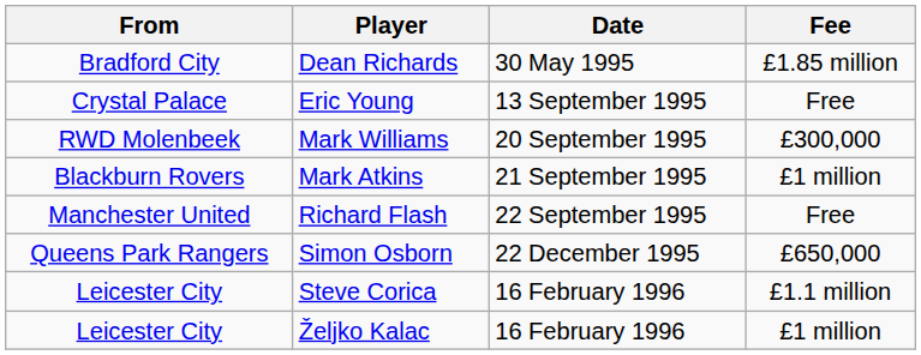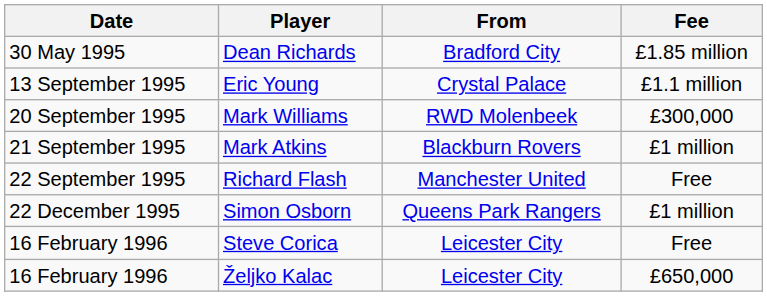 <table class="wikitable" style="text-align:center; font-size:95%;width:65%; text-align:left">
 <tr>
+<th><strong>Date</strong></th>
+<th><strong>Player</strong></th>
 <th><strong>From</strong></th>
-<th><strong>Player</strong></th>
-<th><strong>Date</strong></th>
 <th><strong>Fee</strong></th>
 </tr>
 <tr --->
+<td>30 May 1995</td>
+<td> <a href='#'>Dean Richards</a></td>
 <td align="center"><a href='#'>Bradford City</a></td>
-<td> <a href='#'>Dean Richards</a></td>
-<td>30 May 1995</td>
 <td align="center">£1.85 million</td>
 </tr>
 <tr --->
+<td>13 September 1995</td>
+<td> <a href='#'>Eric Young</a></td>
 <td align="center"><a href='#'>Crystal Palace</a></td>
-<td> <a href='#'>Eric Young</a></td>
-<td>13 September 1995</td>
+<td align="center">£1.1 million</td>
+</tr>
+<tr --->
+<td>20 September 1995</td>
+<td> <a href='#'>Mark Williams</a></td>
+<td align="center"> <a href='#'>RWD Molenbeek</a></td>
+<td align="center">£300,000</td>
+</tr>
+<tr --->
+<td>21 September 1995</td>
+<td> <a href='#'>Mark Atkins</a></td>
+<td align="center"><a href='#'>Blackburn Rovers</a></td>
+<td align="center">£1 million</td>
+</tr>
+<tr --->
+<td>22 September 1995</td>
+<td> <a href='#'>Richard Flash</a></td>
+<td align="center"><a href='#'>Manchester United</a></td>
 <td align="center">Free</td>
 </tr>
 <tr --->
-<td align="center"> <a href='#'>RWD Molenbeek</a></td>
-<td> <a href='#'>Mark Williams</a></td>
-<td>20 September 1995</td>
-<td align="center">£300,000</td>
-</tr>
-<tr --->
-<td align="center"><a href='#'>Blackburn Rovers</a></td>
-<td> <a href='#'>Mark Atkins</a></td>
-<td>21 September 1995</td>
+<td>22 December 1995</td>
+<td> <a href='#'>Simon Osborn</a></td>
+<td align="center"><a href='#'>Queens Park Rangers</a></td>
 <td align="center">£1 million</td>
 </tr>
 <tr --->
-<td align="center"><a href='#'>Manchester United</a></td>
-<td> <a href='#'>Richard Flash</a></td>
-<td>22 September 1995</td>
+<td>16 February 1996</td>
+<td> <a href='#'>Steve Corica</a></td>
+<td align="center"><a href='#'>Leicester City</a></td>
 <td align="center">Free</td>
 </tr>
 <tr --->
-<td align="center"><a href='#'>Queens Park Rangers</a></td>
-<td> <a href='#'>Simon Osborn</a></td>
-<td>22 December 1995</td>
+<td>16 February 1996</td>
+<td> <a href='#'>Željko Kalac</a></td>
+<td align="center"><a href='#'>Leicester City</a></td>
 <td align="center">£650,000</td>
 </tr>
-<tr --->
-<td align="center"><a href='#'>Leicester City</a></td>
-<td> <a href='#'>Steve Corica</a></td>
-<td>16 February 1996</td>
-<td align="center">£1.1 million</td>
-</tr>
-<tr --->
-<td align="center"><a href='#'>Leicester City</a></td>
-<td> <a href='#'>Željko Kalac</a></td>
-<td>16 February 1996</td>
-<td align="center">£1 million</td>
-</tr>
 </table>
